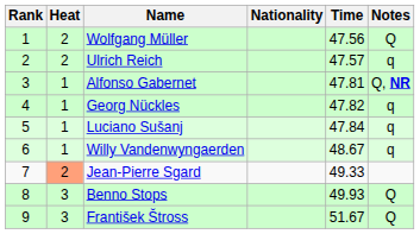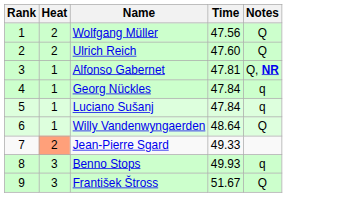 <table class="wikitable sortable" style="text-align:center">
 <tr>
 <th>Rank</th>
 <th>Heat</th>
 <th>Name</th>
-<th>Nationality</th>
 <th>Time</th>
 <th>Notes</th>
 </tr>
 <tr bgcolor=ccffcc>
 <td>1</td>
 <td>2</td>
 <td align="left"><a href='#'>Wolfgang Müller</a></td>
-<td align=left></td>
 <td>47.56</td>
 <td>Q</td>
 </tr>
 <tr bgcolor=ccffcc>
 <td>2</td>
 <td>2</td>
 <td align="left"><a href='#'>Ulrich Reich</a></td>
-<td align=left></td>
-<td>47.57</td>
-<td>q</td>
+<td>47.60</td>
+<td>Q</td>
 </tr>
 <tr bgcolor=ccffcc>
 <td>3</td>
 <td>1</td>
 <td align="left"><a href='#'>Alfonso Gabernet</a></td>
-<td align=left></td>
 <td>47.81</td>
 <td>Q, <strong><a href='#'>NR</a></strong></td>
 </tr>
 <tr bgcolor=ccffcc>
 <td>4</td>
 <td>1</td>
 <td align="left"><a href='#'>Georg Nückles</a></td>
-<td align=left></td>
-<td>47.82</td>
+<td>47.84</td>
 <td>q</td>
 </tr>
 <tr bgcolor=ddffdd>
 <td>5</td>
 <td>1</td>
 <td align="left"><a href='#'>Luciano Sušanj</a></td>
-<td align=left></td>
 <td>47.84</td>
 <td>q</td>
 </tr>
 <tr bgcolor=ddffdd>
 <td>6</td>
 <td>1</td>
 <td align="left"><a href='#'>Willy Vandenwyngaerden</a></td>
-<td align=left></td>
-<td>48.67</td>
-<td>q</td>
+<td>48.64</td>
+<td>Q</td>
 </tr>
 <tr>
 <td>7</td>
 <td style="background: lightsalmon;">2</td>
 <td align="left"><a href='#'>Jean-Pierre Sgard</a></td>
-<td align=left></td>
 <td>49.33</td>
 <td></td>
 </tr>
 <tr bgcolor=ccffcc>
 <td>8</td>
 <td>3</td>
 <td align="left"><a href='#'>Benno Stops</a></td>
-<td align=left></td>
 <td>49.93</td>
-<td>Q</td>
+<td>q</td>
 </tr>
 <tr bgcolor=ccffcc>
 <td>9</td>
 <td>3</td>
 <td align="left"><a href='#'>František Štross</a></td>
-<td align=left></td>
 <td>51.67</td>
 <td>Q</td>
 </tr>
 </table>
